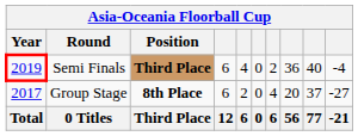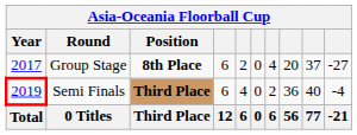 <table class="wikitable" style="text-align: center;">
 <tr>
 <th colspan=10><a href='#'>Asia-Oceania Floorball Cup</a></th>
 </tr>
 <tr>
 <th>Year</th>
 <th>Round</th>
 <th>Position</th>
 <th></th>
 <th></th>
 <th></th>
 <th></th>
 <th></th>
 <th></th>
 <th></th>
 </tr>
 <tr>
+<td> <a href='#'>2017</a></td>
+<td>Group Stage</td>
+<td><strong>8th Place</strong></td>
+<td>6</td>
+<td>2</td>
+<td>0</td>
+<td>4</td>
+<td>20</td>
+<td>37</td>
+<td>-27</td>
+</tr>
+<tr>
 <td style="border: 3px solid red"> <a href='#'>2019</a></td>
 <td>Semi Finals</td>
 <td bgcolor="#cc9966"><strong>Third Place</strong></td>
 <td>6</td>
 <td>4</td>
 <td>0</td>
 <td>2</td>
 <td>36</td>
 <td>40</td>
 <td>-4</td>
-</tr>
-<tr>
-<td> <a href='#'>2017</a></td>
-<td>Group Stage</td>
-<td><strong>8th Place</strong></td>
-<td>6</td>
-<td>2</td>
-<td>0</td>
-<td>4</td>
-<td>20</td>
-<td>37</td>
-<td>-27</td>
 </tr>
 <tr>
 <th>Total</th>
 <th>0 Titles</th>
 <th>Third Place</th>
 <th>12</th>
 <th>6</th>
 <th>0</th>
 <th>6</th>
 <th>56</th>
 <th>77</th>
 <th>-21</th>
 </tr>
 </table>
